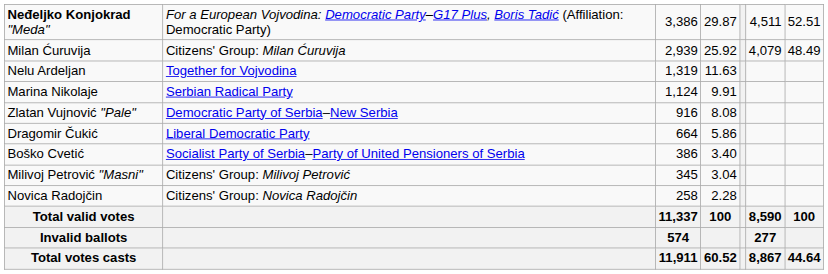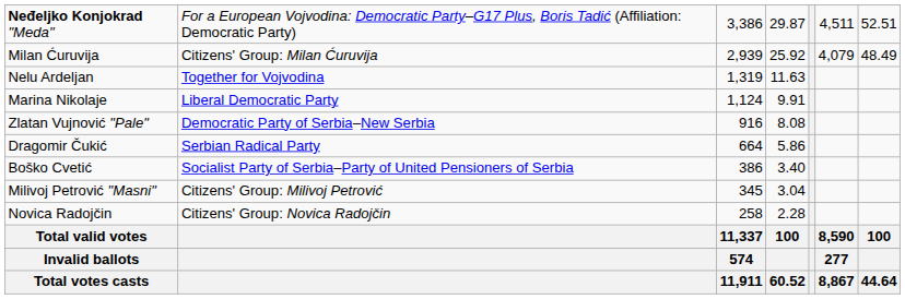 <table style="width:1000px;" class="wikitable">
 <tr>
 <td align="left"><strong>Neđeljko Konjokrad</strong> <em>"Meda"</em></td>
 <td align="left"><em>For a European Vojvodina: <a href='#'>Democratic Party</a>–<a href='#'>G17 Plus</a>, <a href='#'>Boris Tadić</a></em> (Affiliation: Democratic Party)</td>
 <td align="right">3,386</td>
 <td align="right">29.87</td>
 <th align="left"></th>
 <td align="right">4,511</td>
 <td align="right">52.51</td>
 </tr>
 <tr>
 <td align="left">Milan Ćuruvija</td>
 <td align="left">Citizens' Group: <em>Milan Ćuruvija</em></td>
 <td align="right">2,939</td>
 <td align="right">25.92</td>
 <th align="left"></th>
 <td align="right">4,079</td>
 <td align="right">48.49</td>
 </tr>
 <tr>
 <td align="left">Nelu Ardeljan</td>
 <td align="left"><a href='#'>Together for Vojvodina</a></td>
 <td align="right">1,319</td>
 <td align="right">11.63</td>
 <th align="left"></th>
 <td align="right"></td>
 <td align="right"></td>
 </tr>
 <tr>
 <td align="left">Marina Nikolaje</td>
-<td align="left"><a href='#'>Serbian Radical Party</a></td>
+<td align="left"><a href='#'>Liberal Democratic Party</a></td>
 <td align="right">1,124</td>
 <td align="right">9.91</td>
 <th align="left"></th>
 <td align="right"></td>
 <td align="right"></td>
 </tr>
 <tr>
 <td align="left">Zlatan Vujnović <em>"Pale"</em></td>
 <td align="left"><a href='#'>Democratic Party of Serbia</a>–<a href='#'>New Serbia</a></td>
 <td align="right">916</td>
 <td align="right">8.08</td>
 <th align="left"></th>
 <td align="right"></td>
 <td align="right"></td>
 </tr>
 <tr>
 <td align="left">Dragomir Čukić</td>
-<td align="left"><a href='#'>Liberal Democratic Party</a></td>
+<td align="left"><a href='#'>Serbian Radical Party</a></td>
 <td align="right">664</td>
 <td align="right">5.86</td>
 <th align="left"></th>
 <td align="right"></td>
 <td align="right"></td>
 </tr>
 <tr>
 <td align="left">Boško Cvetić</td>
 <td align="left"><a href='#'>Socialist Party of Serbia</a>–<a href='#'>Party of United Pensioners of Serbia</a></td>
 <td align="right">386</td>
 <td align="right">3.40</td>
 <th align="left"></th>
 <td align="right"></td>
 <td align="right"></td>
 </tr>
 <tr>
 <td align="left">Milivoj Petrović <em>"Masni"</em></td>
 <td align="left">Citizens' Group: <em>Milivoj Petrović</em></td>
 <td align="right">345</td>
 <td align="right">3.04</td>
 <th align="left"></th>
 <td align="right"></td>
 <td align="right"></td>
 </tr>
 <tr>
 <td align="left">Novica Radojčin</td>
 <td align="left">Citizens' Group: <em>Novica Radojčin</em></td>
 <td align="right">258</td>
 <td align="right">2.28</td>
 <th align="left"></th>
 <td align="right"></td>
 <td align="right"></td>
 </tr>
 <tr>
 <th align="left">Total valid votes</th>
 <th align="left"></th>
 <th align="right">11,337</th>
 <th align="right">100</th>
 <th align="left"></th>
 <th align="right">8,590</th>
 <th align="right">100</th>
 </tr>
 <tr>
 <th align="left">Invalid ballots</th>
 <th align="left"></th>
 <th align="right">574</th>
 <th align="right"></th>
 <th align="left"></th>
 <th align="right">277</th>
 <th align="right"></th>
 </tr>
 <tr>
 <th align="left">Total votes casts</th>
 <th align="left"></th>
 <th align="right">11,911</th>
 <th align="right">60.52</th>
 <th align="left"></th>
 <th align="right">8,867</th>
 <th align="right">44.64</th>
 </tr>
 </table>
